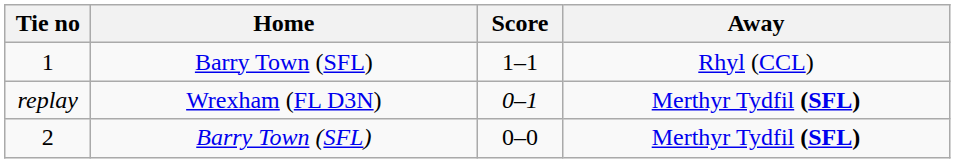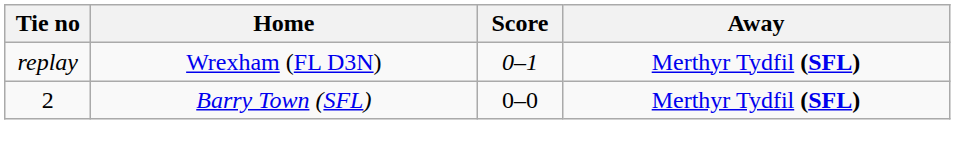 <table class="wikitable" style="text-align:center">
 <tr>
 <th width=50>Tie no</th>
 <th width=250>Home</th>
 <th width=50>Score</th>
 <th width=250>Away</th>
-</tr>
-<tr>
-<td>1</td>
-<td><a href='#'>Barry Town</a> (<a href='#'>SFL</a>)</td>
-<td>1–1</td>
-<td><a href='#'>Rhyl</a> (<a href='#'>CCL</a>)</td>
 </tr>
 <tr>
 <td><em>replay</em></td>
 <td><a href='#'>Wrexham</a> (<a href='#'>FL D3N</a>)</td>
 <td><em>0–1</em></td>
 <td></strong><a href='#'>Merthyr Tydfil</a><strong> (<a href='#'>SFL</a>)</td>
 </tr>
 <tr>
 <td>2</td>
 <td><em><a href='#'>Barry Town</a> (<a href='#'>SFL</a>)</em></td>
 <td>0–0</td>
 <td></strong><a href='#'>Merthyr Tydfil</a><strong> (<a href='#'>SFL</a>)</td>
 </tr>
 </table>
